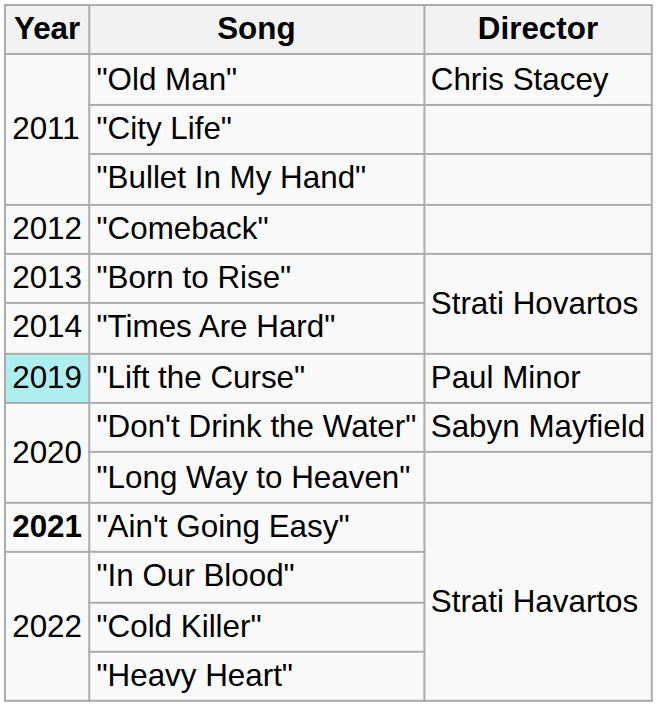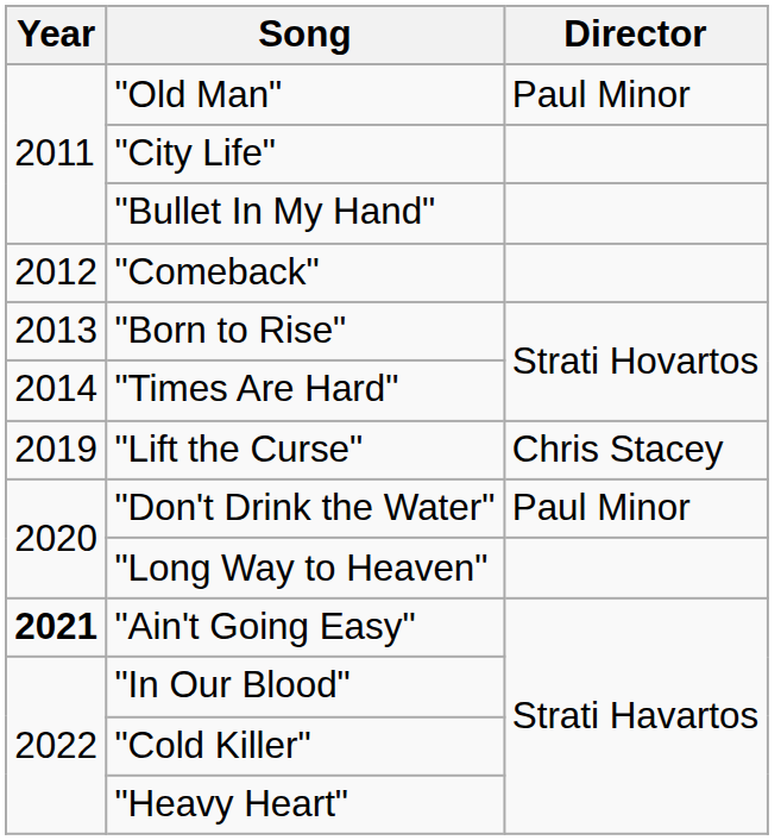 <table class="wikitable">
 <tr>
 <th>Year</th>
 <th>Song</th>
 <th>Director</th>
 </tr>
 <tr>
 <td rowspan="3">2011</td>
 <td>"Old Man"</td>
-<td>Chris Stacey</td>
+<td>Paul Minor</td>
 </tr>
 <tr>
 <td>"City Life"</td>
 <td></td>
 </tr>
 <tr>
 <td>"Bullet In My Hand"</td>
 <td></td>
 </tr>
 <tr>
 <td>2012</td>
 <td>"Comeback"</td>
 <td></td>
 </tr>
 <tr>
 <td>2013</td>
 <td>"Born to Rise"</td>
 <td rowspan="2">Strati Hovartos</td>
 </tr>
 <tr>
 <td>2014</td>
 <td>"Times Are Hard"</td>
 </tr>
 <tr>
-<td style="background: paleturquoise;">2019</td>
+<td>2019</td>
 <td>"Lift the Curse"</td>
-<td>Paul Minor</td>
+<td>Chris Stacey</td>
 </tr>
 <tr>
 <td rowspan="2">2020</td>
 <td>"Don't Drink the Water"</td>
-<td>Sabyn Mayfield</td>
+<td>Paul Minor</td>
 </tr>
 <tr>
 <td>"Long Way to Heaven"</td>
 <td></td>
 </tr>
 <tr>
 <td><strong>2021</strong></td>
 <td>"Ain't Going Easy"</td>
 <td rowspan="4">Strati Havartos</td>
 </tr>
 <tr>
 <td rowspan="3">2022</td>
 <td>"In Our Blood"</td>
 </tr>
 <tr>
 <td>"Cold Killer"</td>
 </tr>
 <tr>
 <td>"Heavy Heart"</td>
 </tr>
 </table>
